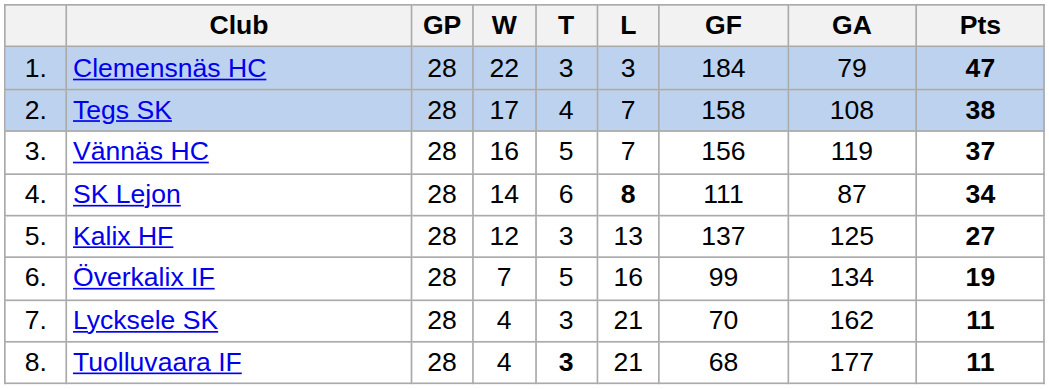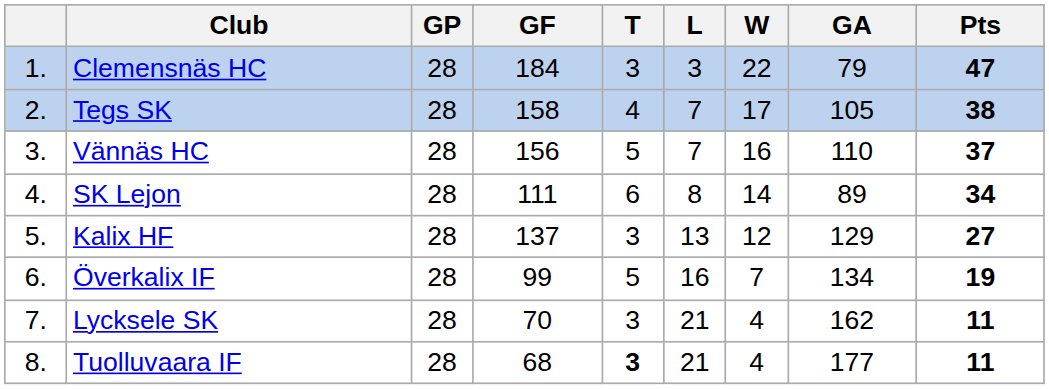 <table class="wikitable">
 <tr>
 <th width="30"></th>
 <th width="200">Club</th>
 <th width="30">GP</th>
-<th width="30">W</th>
+<th width="70">GF</th>
 <th width="30">T</th>
 <th width="30">L</th>
-<th width="70">GF</th>
+<th width="30">W</th>
 <th width="70">GA</th>
 <th width="70">Pts</th>
 </tr>
 <tr bgcolor="#BCD2EE" align="center">
 <td>1.</td>
 <td align="left"><a href='#'>Clemensnäs HC</a></td>
 <td>28</td>
-<td>22</td>
+<td>184</td>
 <td>3</td>
 <td>3</td>
-<td>184</td>
+<td>22</td>
 <td>79</td>
 <td><strong>47</strong></td>
 </tr>
 <tr bgcolor="#BCD2EE" align="center">
 <td>2.</td>
 <td align="left"><a href='#'>Tegs SK</a></td>
 <td>28</td>
-<td>17</td>
+<td>158</td>
 <td>4</td>
 <td>7</td>
-<td>158</td>
-<td>108</td>
+<td>17</td>
+<td>105</td>
 <td><strong>38</strong></td>
 </tr>
 <tr bgcolor="#FFFFFF" align="center">
 <td>3.</td>
 <td align="left"><a href='#'>Vännäs HC</a></td>
 <td>28</td>
-<td>16</td>
+<td>156</td>
 <td>5</td>
 <td>7</td>
-<td>156</td>
-<td>119</td>
+<td>16</td>
+<td>110</td>
 <td><strong>37</strong></td>
 </tr>
 <tr bgcolor="#FFFFFF" align="center">
 <td>4.</td>
 <td align="left"><a href='#'>SK Lejon</a></td>
 <td>28</td>
+<td>111</td>
+<td>6</td>
+<td>8</td>
 <td>14</td>
-<td>6</td>
-<td><strong>8</strong></td>
-<td>111</td>
-<td>87</td>
+<td>89</td>
 <td><strong>34</strong></td>
 </tr>
 <tr bgcolor="#FFFFFF" align="center">
 <td>5.</td>
 <td align="left"><a href='#'>Kalix HF</a></td>
 <td>28</td>
-<td>12</td>
+<td>137</td>
 <td>3</td>
 <td>13</td>
-<td>137</td>
-<td>125</td>
+<td>12</td>
+<td>129</td>
 <td><strong>27</strong></td>
 </tr>
 <tr bgcolor="#FFFFFF" align="center">
 <td>6.</td>
 <td align="left"><a href='#'>Överkalix IF</a></td>
 <td>28</td>
-<td>7</td>
+<td>99</td>
 <td>5</td>
 <td>16</td>
-<td>99</td>
+<td>7</td>
 <td>134</td>
 <td><strong>19</strong></td>
 </tr>
 <tr bgcolor="#FFFFFF" align="center">
 <td>7.</td>
 <td align="left"><a href='#'>Lycksele SK</a></td>
 <td>28</td>
-<td>4</td>
+<td>70</td>
 <td>3</td>
 <td>21</td>
-<td>70</td>
+<td>4</td>
 <td>162</td>
 <td><strong>11</strong></td>
 </tr>
 <tr bgcolor="#FFFFFF" align="center">
 <td>8.</td>
 <td align="left"><a href='#'>Tuolluvaara IF</a></td>
 <td>28</td>
-<td>4</td>
+<td>68</td>
 <td><strong>3</strong></td>
 <td>21</td>
-<td>68</td>
+<td>4</td>
 <td>177</td>
 <td><strong>11</strong></td>
 </tr>
 </table>
